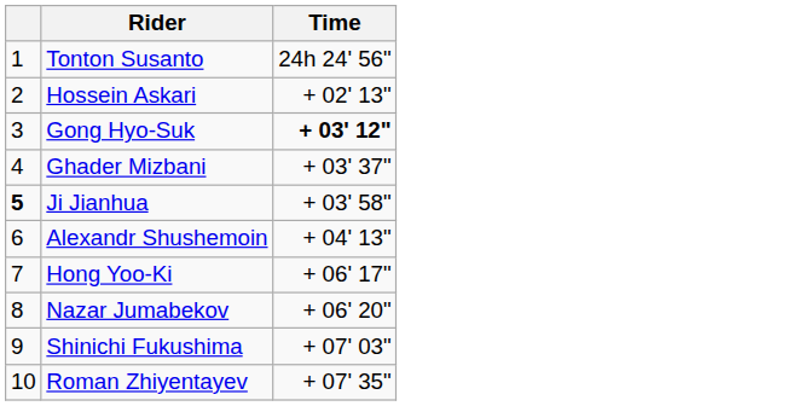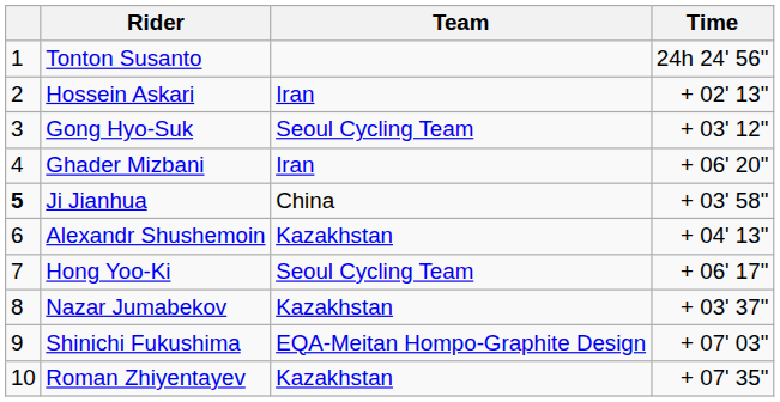 <table class=wikitable>
 <tr>
 <th></th>
 <th>Rider</th>
+<th>Team</th>
 <th>Time</th>
 </tr>
 <tr>
 <td>1</td>
 <td> <a href='#'>Tonton Susanto</a> </td>
+<td></td>
 <td align=right>24h 24' 56"</td>
 </tr>
 <tr>
 <td>2</td>
 <td> <a href='#'>Hossein Askari</a></td>
+<td><a href='#'>Iran</a></td>
 <td align=right>+ 02' 13"</td>
 </tr>
 <tr>
 <td>3</td>
 <td> <a href='#'>Gong Hyo-Suk</a></td>
-<td align=right><strong>+ 03' 12"</strong></td>
+<td><a href='#'>Seoul Cycling Team</a></td>
+<td align=right>+ 03' 12"</td>
 </tr>
 <tr>
 <td>4</td>
 <td> <a href='#'>Ghader Mizbani</a></td>
-<td align=right>+ 03' 37"</td>
+<td><a href='#'>Iran</a></td>
+<td align=right>+ 06' 20"</td>
 </tr>
 <tr>
 <td><strong>5</strong></td>
 <td> <a href='#'>Ji Jianhua</a></td>
+<td>China</td>
 <td align=right>+ 03' 58"</td>
 </tr>
 <tr>
 <td>6</td>
 <td> <a href='#'>Alexandr Shushemoin</a></td>
+<td><a href='#'>Kazakhstan</a></td>
 <td align=right>+ 04' 13"</td>
 </tr>
 <tr>
 <td>7</td>
 <td> <a href='#'>Hong Yoo-Ki</a></td>
+<td><a href='#'>Seoul Cycling Team</a></td>
 <td align=right>+ 06' 17"</td>
 </tr>
 <tr>
 <td>8</td>
 <td> <a href='#'>Nazar Jumabekov</a></td>
-<td align=right>+ 06' 20"</td>
+<td><a href='#'>Kazakhstan</a></td>
+<td align=right>+ 03' 37"</td>
 </tr>
 <tr>
 <td>9</td>
 <td> <a href='#'>Shinichi Fukushima</a></td>
+<td><a href='#'>EQA-Meitan Hompo-Graphite Design</a></td>
 <td align=right>+ 07' 03"</td>
 </tr>
 <tr>
 <td>10</td>
 <td> <a href='#'>Roman Zhiyentayev</a></td>
+<td><a href='#'>Kazakhstan</a></td>
 <td align=right>+ 07' 35"</td>
 </tr>
 </table>
